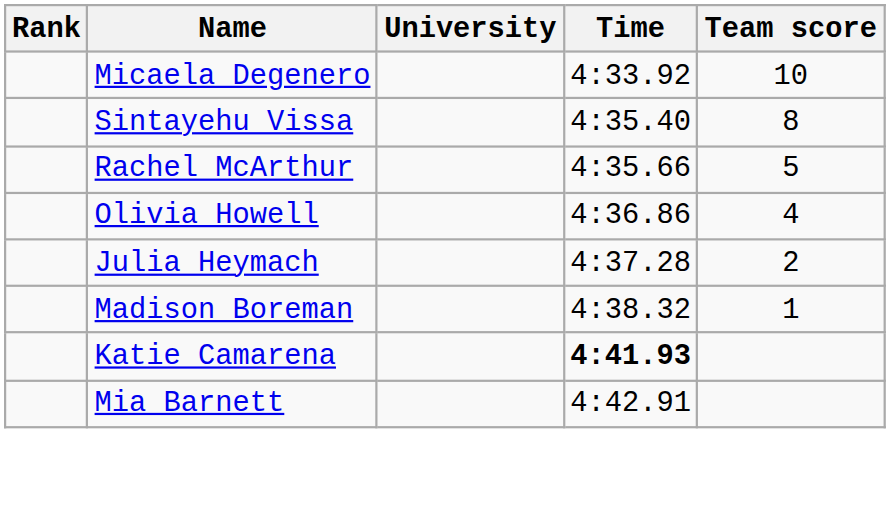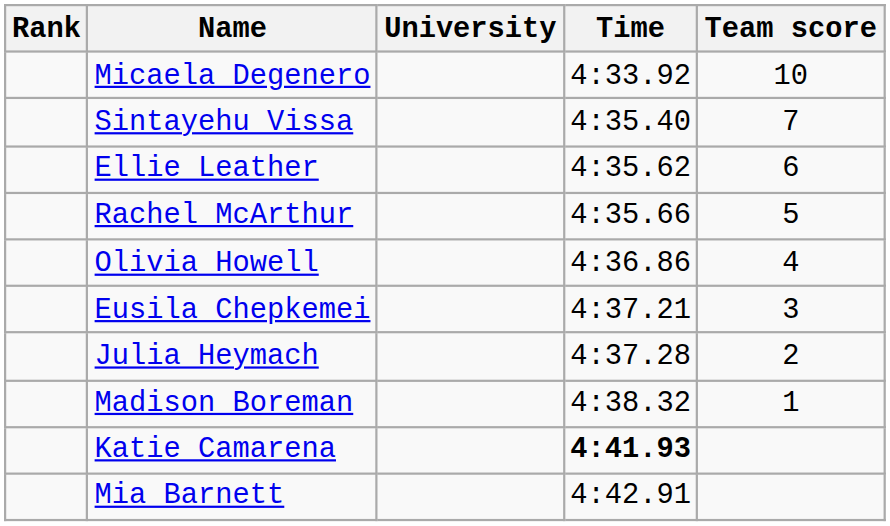 <table class="wikitable sortable" style="text-align:center">
 <tr>
 <th>Rank</th>
 <th>Name</th>
 <th>University</th>
 <th>Time</th>
 <th>Team score</th>
 </tr>
 <tr>
 <td></td>
 <td align=left> <a href='#'>Micaela Degenero</a></td>
 <td></td>
 <td>4:33.92 </td>
 <td>10</td>
 </tr>
 <tr>
 <td></td>
 <td align=left> <a href='#'>Sintayehu Vissa</a></td>
 <td></td>
 <td>4:35.40</td>
-<td>8</td>
+<td>7</td>
+</tr>
+<tr>
+<td></td>
+<td align=left> <a href='#'>Ellie Leather</a></td>
+<td></td>
+<td>4:35.62</td>
+<td>6</td>
 </tr>
 <tr>
 <td></td>
 <td align=left> <a href='#'>Rachel McArthur</a></td>
 <td></td>
 <td>4:35.66</td>
 <td>5</td>
 </tr>
 <tr>
 <td></td>
 <td align=left> <a href='#'>Olivia Howell</a></td>
 <td></td>
 <td>4:36.86</td>
 <td>4</td>
+</tr>
+<tr>
+<td></td>
+<td align=left> <a href='#'>Eusila Chepkemei</a></td>
+<td></td>
+<td>4:37.21</td>
+<td>3</td>
 </tr>
 <tr>
 <td></td>
 <td align=left> <a href='#'>Julia Heymach</a></td>
 <td></td>
 <td>4:37.28</td>
 <td>2</td>
 </tr>
 <tr>
 <td></td>
 <td align=left> <a href='#'>Madison Boreman</a></td>
 <td></td>
 <td>4:38.32</td>
 <td>1</td>
 </tr>
 <tr>
 <td></td>
 <td align=left> <a href='#'>Katie Camarena</a></td>
 <td></td>
 <td><strong>4:41.93</strong></td>
 <td></td>
 </tr>
 <tr>
 <td></td>
 <td align=left> <a href='#'>Mia Barnett</a></td>
 <td></td>
 <td>4:42.91</td>
 <td></td>
 </tr>
 </table>
